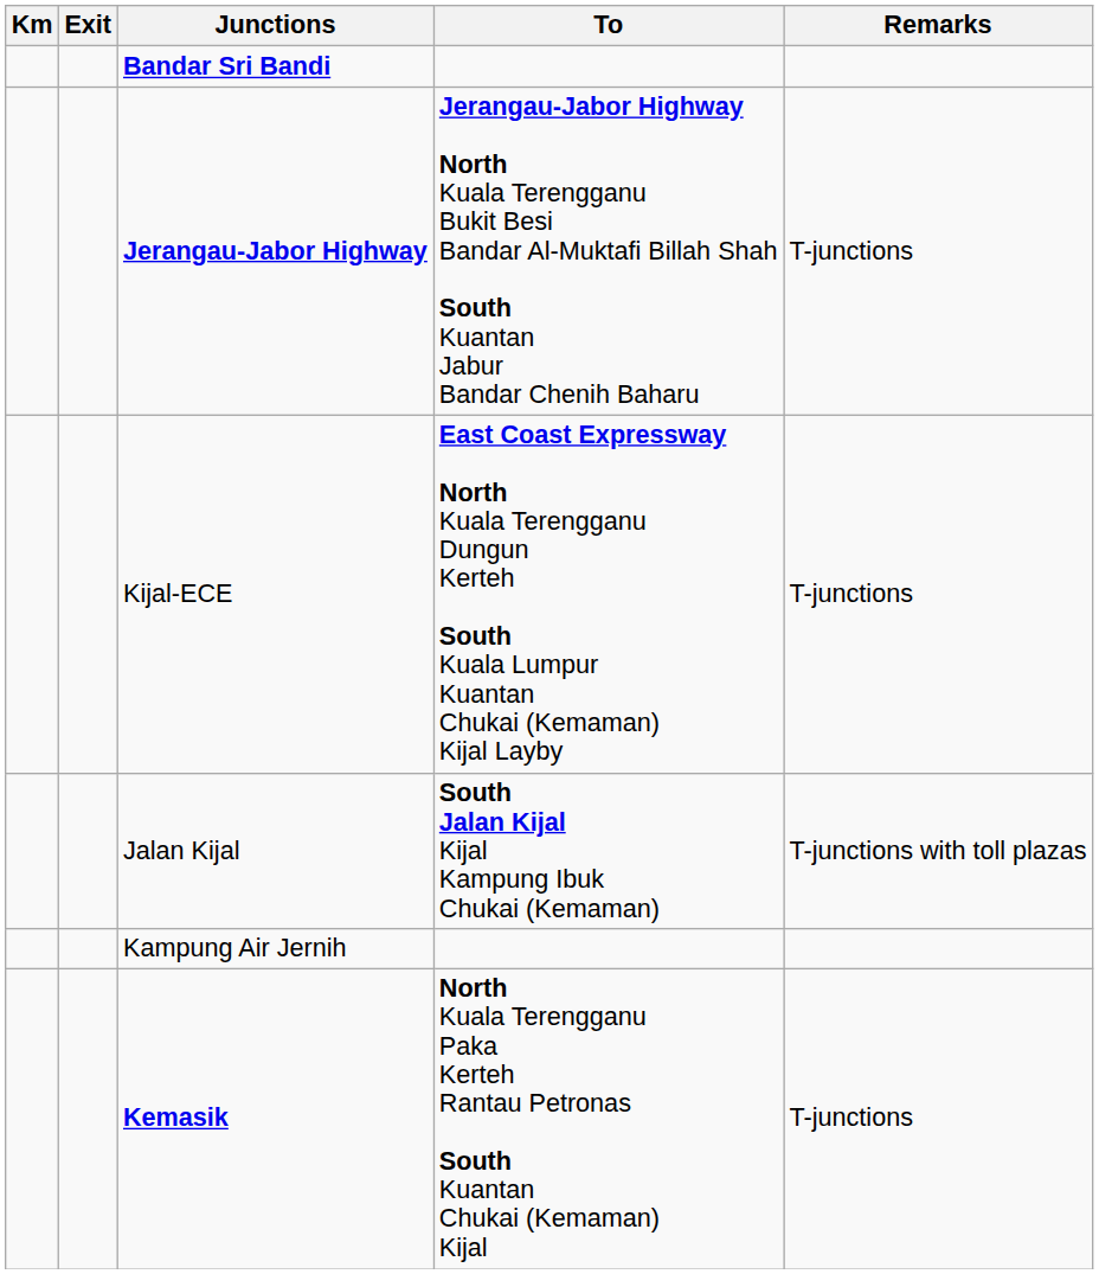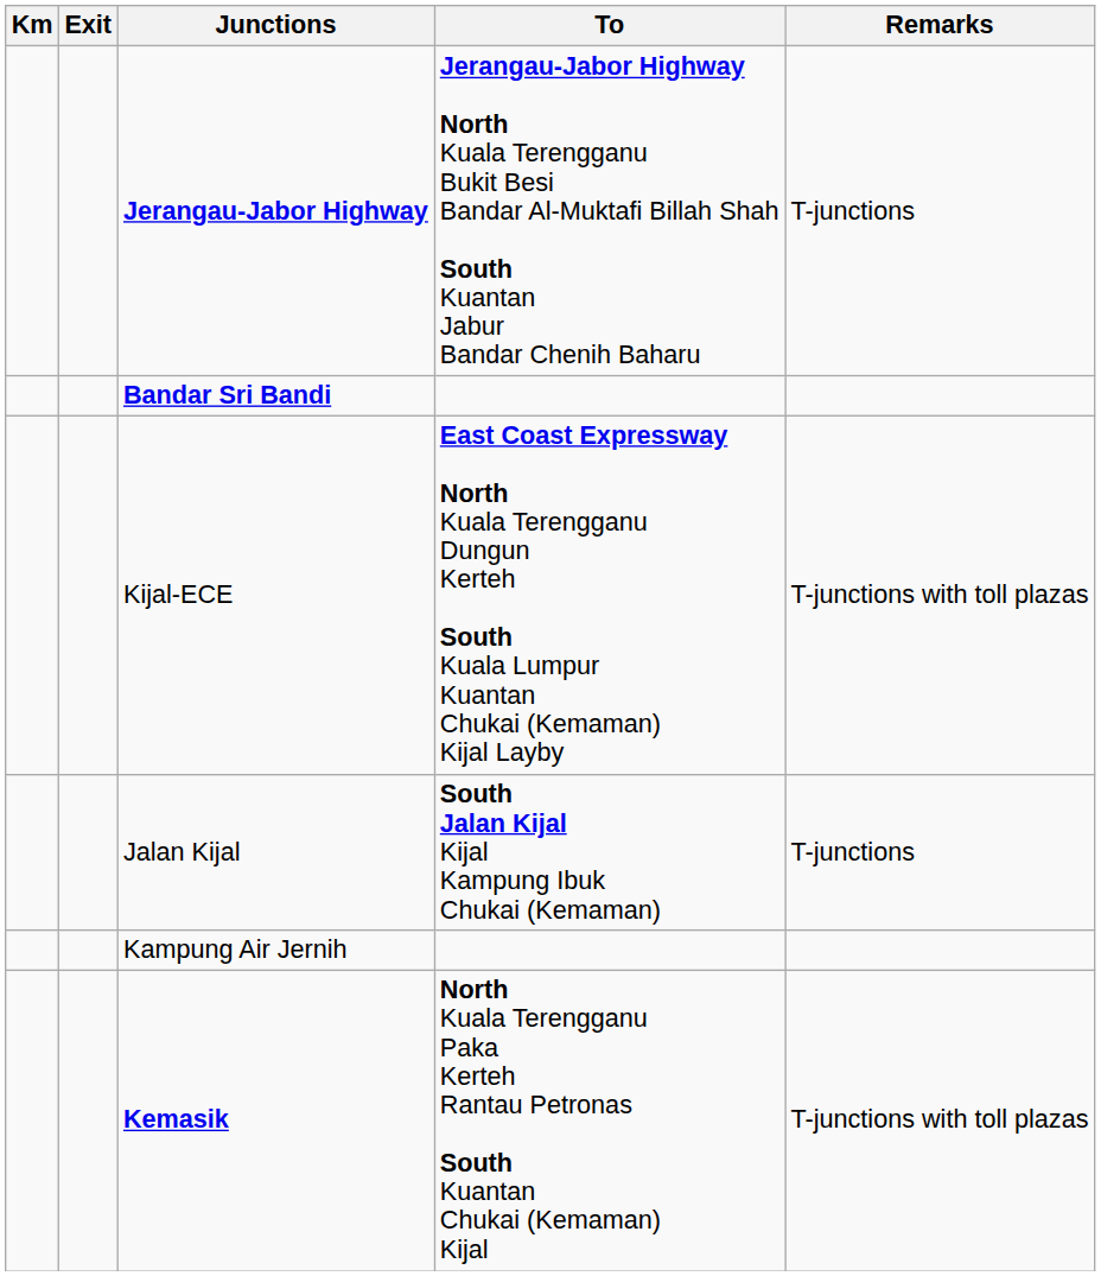 <table class="wikitable">
 <tr>
 <th>Km</th>
 <th>Exit</th>
 <th>Junctions</th>
 <th>To</th>
 <th>Remarks</th>
 </tr>
 <tr>
 <td></td>
 <td></td>
+<td> <strong><a href='#'>Jerangau-Jabor Highway</a></strong></td>
+<td> <strong><a href='#'>Jerangau-Jabor Highway</a></strong><br><br><strong>North</strong><br> Kuala Terengganu<br> Bukit Besi<br> Bandar Al-Muktafi Billah Shah<br><br><strong>South</strong><br> Kuantan<br> Jabur<br> Bandar Chenih Baharu</td>
+<td>T-junctions</td>
+</tr>
+<tr>
+<td></td>
+<td></td>
 <td><strong><a href='#'>Bandar Sri Bandi</a></strong></td>
 <td></td>
 <td></td>
 </tr>
 <tr>
 <td></td>
 <td></td>
-<td> <strong><a href='#'>Jerangau-Jabor Highway</a></strong></td>
-<td> <strong><a href='#'>Jerangau-Jabor Highway</a></strong><br><br><strong>North</strong><br> Kuala Terengganu<br> Bukit Besi<br> Bandar Al-Muktafi Billah Shah<br><br><strong>South</strong><br> Kuantan<br> Jabur<br> Bandar Chenih Baharu</td>
-<td>T-junctions</td>
-</tr>
-<tr>
-<td></td>
-<td></td>
 <td>Kijal-ECE</td>
 <td> <strong><a href='#'>East Coast Expressway</a></strong><br><br><strong>North</strong><br>Kuala Terengganu<br>Dungun<br>Kerteh<br><br><strong>South</strong><br>Kuala Lumpur<br>Kuantan<br>Chukai (Kemaman)<br> Kijal Layby</td>
-<td>T-junctions</td>
+<td>T-junctions with toll plazas</td>
 </tr>
 <tr>
 <td></td>
 <td></td>
 <td>Jalan Kijal</td>
 <td><strong>South</strong><br> <strong><a href='#'>Jalan Kijal</a></strong><br>Kijal<br>Kampung Ibuk<br>Chukai (Kemaman)</td>
-<td>T-junctions with toll plazas</td>
+<td>T-junctions</td>
 </tr>
 <tr>
 <td></td>
 <td></td>
 <td>Kampung Air Jernih</td>
 <td></td>
 <td></td>
 </tr>
 <tr>
 <td></td>
 <td></td>
 <td><strong><a href='#'>Kemasik</a></strong></td>
 <td><strong>North</strong><br>  Kuala Terengganu<br>  Paka<br>  Kerteh<br>  Rantau Petronas<br><br><strong>South</strong><br>  Kuantan<br>  Chukai (Kemaman)<br>  Kijal</td>
-<td>T-junctions</td>
+<td>T-junctions with toll plazas</td>
 </tr>
 </table>
